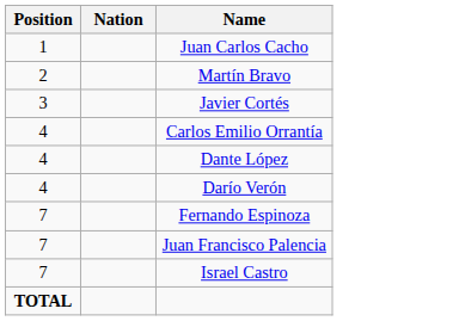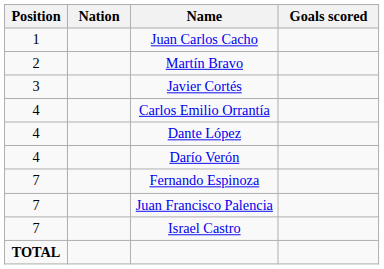 <table class="wikitable" style="font-size: 95%; text-align: center;">
 <tr>
 <th width=60>Position</th>
 <th width=60>Nation</th>
 <th width=150>Name</th>
+<th width=100>Goals scored</th>
 </tr>
 <tr>
 <td>1</td>
 <td></td>
 <td><a href='#'>Juan Carlos Cacho</a></td>
+<td></td>
 </tr>
 <tr>
 <td>2</td>
 <td></td>
 <td><a href='#'>Martín Bravo</a></td>
+<td></td>
 </tr>
 <tr>
 <td>3</td>
 <td></td>
 <td><a href='#'>Javier Cortés</a></td>
+<td></td>
 </tr>
 <tr>
 <td>4</td>
 <td></td>
 <td><a href='#'>Carlos Emilio Orrantía</a></td>
+<td></td>
 </tr>
 <tr>
 <td>4</td>
 <td></td>
 <td><a href='#'>Dante López</a></td>
+<td></td>
 </tr>
 <tr>
 <td>4</td>
 <td></td>
 <td><a href='#'>Darío Verón</a></td>
+<td></td>
 </tr>
 <tr>
 <td>7</td>
 <td></td>
 <td><a href='#'>Fernando Espinoza</a></td>
+<td></td>
 </tr>
 <tr>
 <td>7</td>
 <td></td>
 <td><a href='#'>Juan Francisco Palencia</a></td>
+<td></td>
 </tr>
 <tr>
 <td>7</td>
 <td></td>
 <td><a href='#'>Israel Castro</a></td>
+<td></td>
 </tr>
 <tr>
 <td><strong>TOTAL</strong></td>
 <td></td>
 <td></td>
+<td></td>
 </tr>
 </table>
